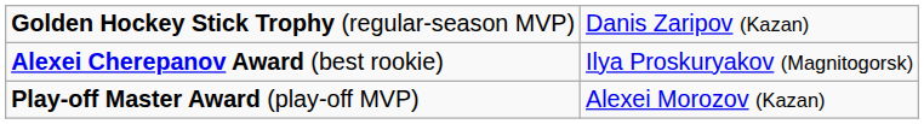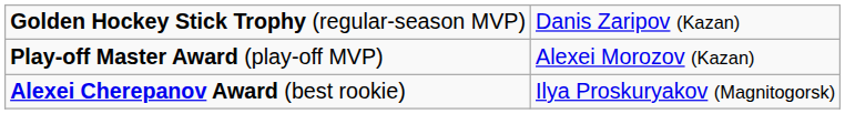 <table class="wikitable" style="text-align:left;">
 <tr>
 <td><strong>Golden Hockey Stick Trophy</strong> (regular-season MVP)</td>
 <td> <a href='#'>Danis Zaripov</a> <small>(Kazan)</small></td>
 </tr>
 <tr>
+<td><strong>Play-off Master Award</strong> (play-off MVP)</td>
+<td> <a href='#'>Alexei Morozov</a> <small>(Kazan)</small></td>
+</tr>
+<tr>
 <td><strong><a href='#'>Alexei Cherepanov</a> Award</strong> (best rookie)</td>
 <td> <a href='#'>Ilya Proskuryakov</a> <small>(Magnitogorsk)</small></td>
 </tr>
-<tr>
-<td><strong>Play-off Master Award</strong> (play-off MVP)</td>
-<td> <a href='#'>Alexei Morozov</a> <small>(Kazan)</small></td>
-</tr>
 </table>
